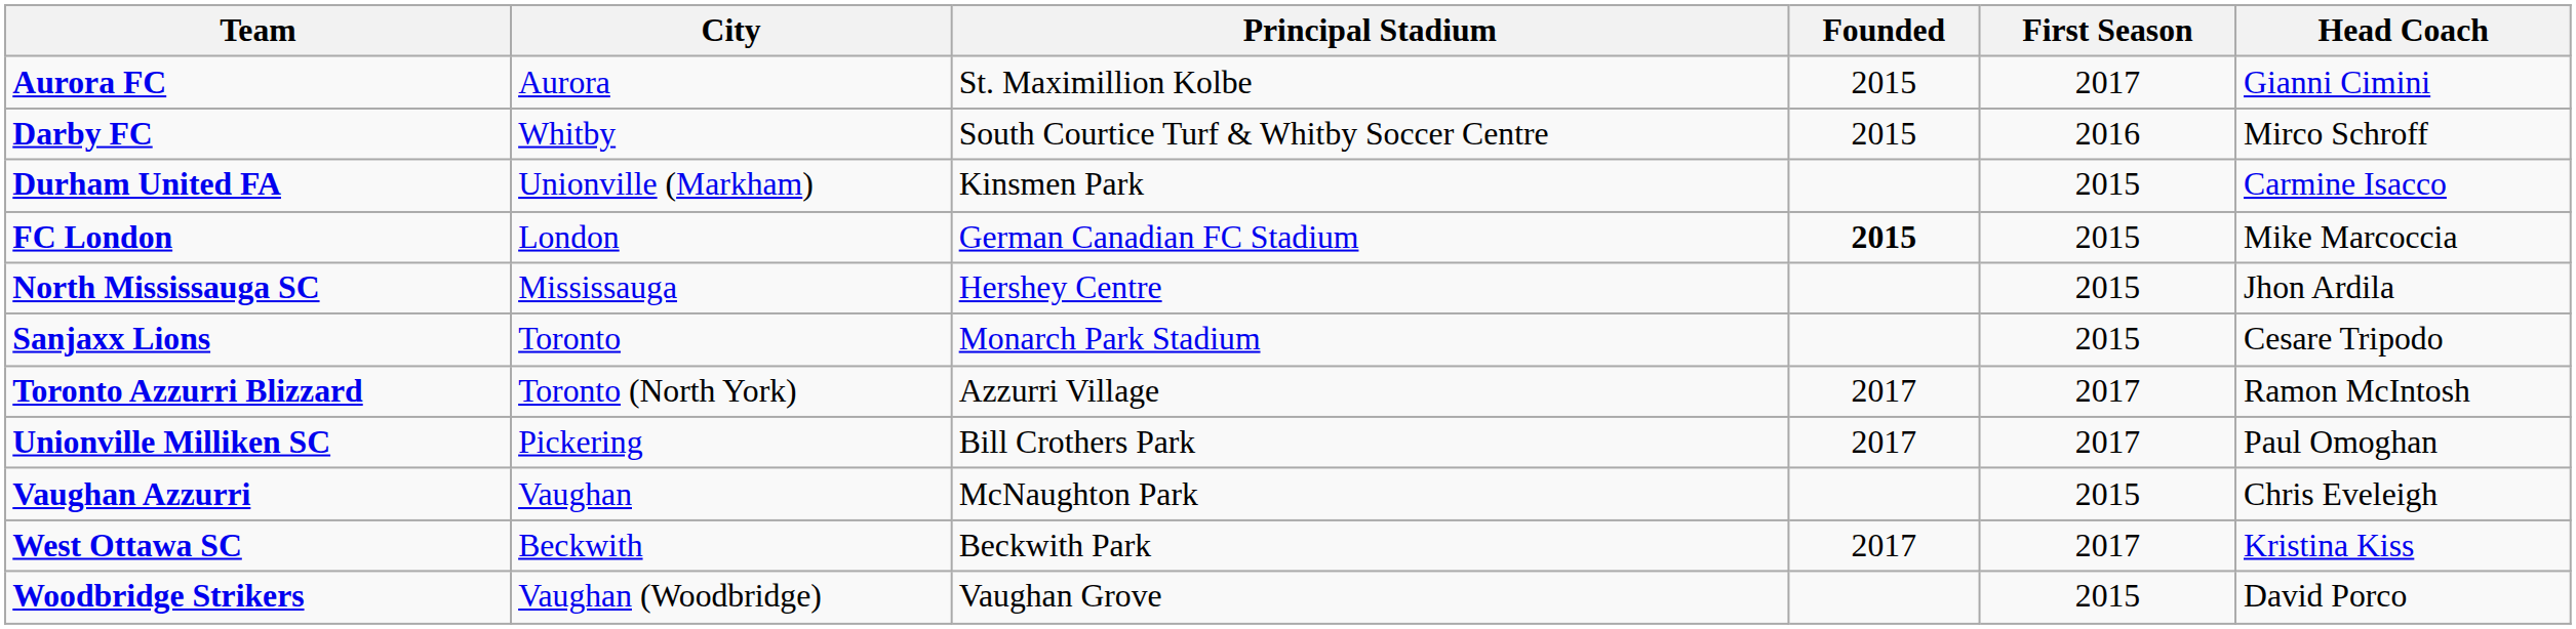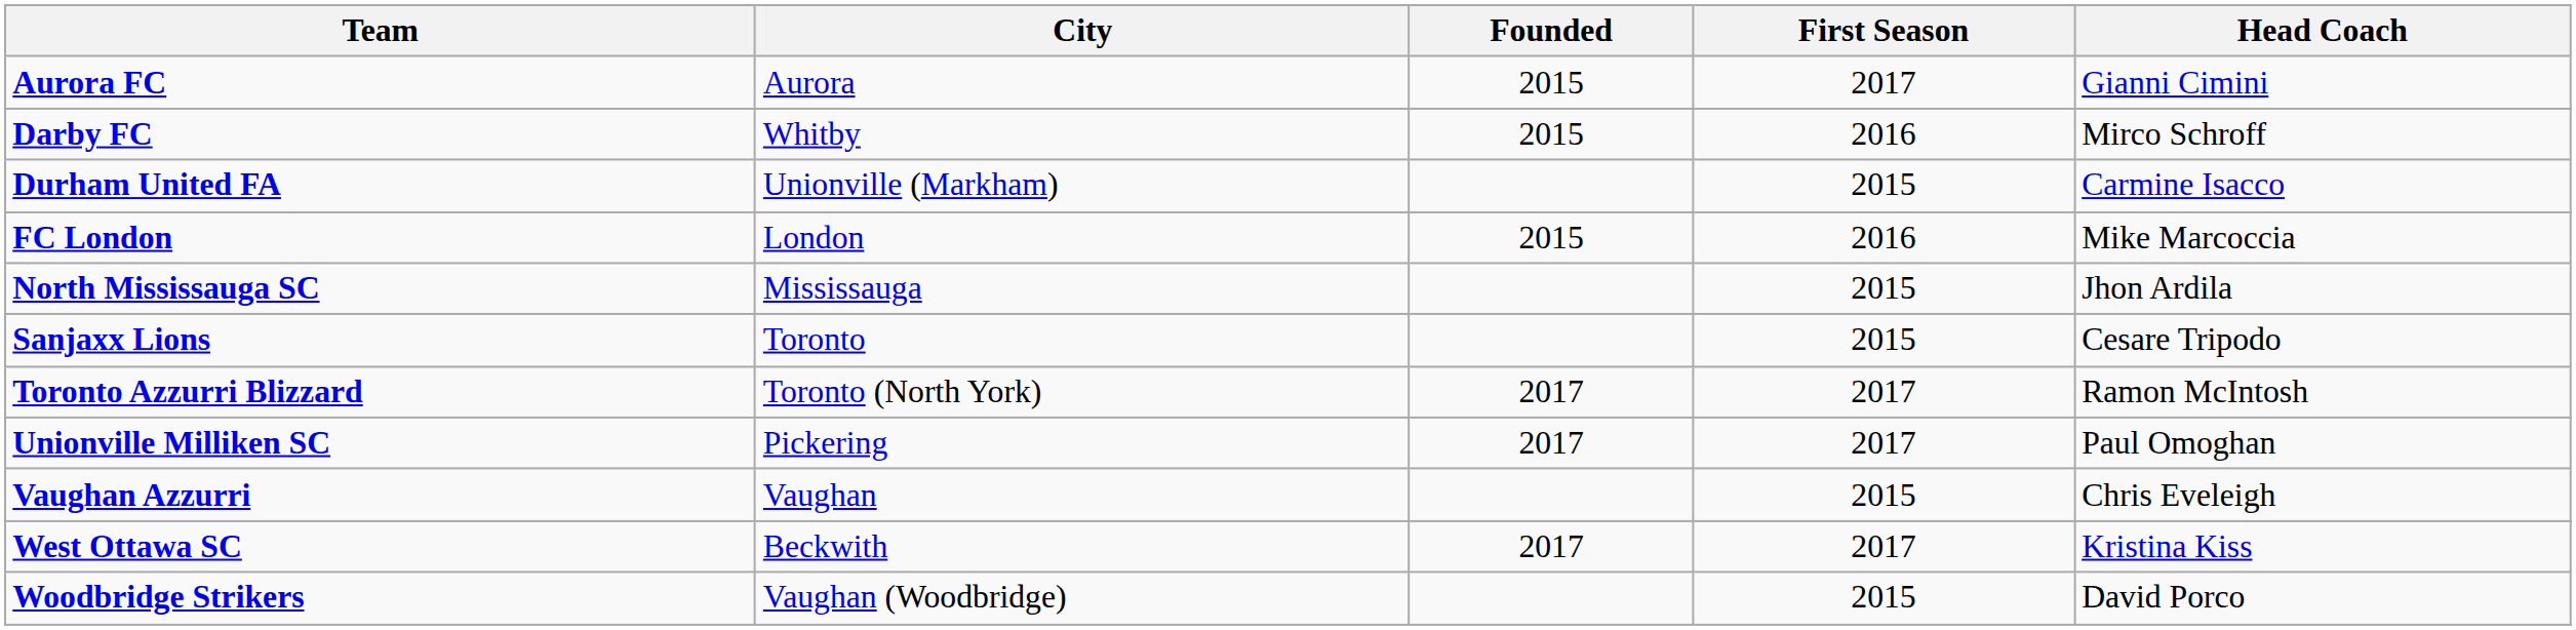 <table class="wikitable" style="text-align:left; width:100%">
 <tr>
 <th style="background:">Team</th>
 <th style="background:">City</th>
-<th style="background:">Principal Stadium</th>
 <th style="background:">Founded</th>
 <th style="background:">First Season</th>
 <th style="background:">Head Coach</th>
 </tr>
 <tr>
 <td><strong><a href='#'>Aurora FC</a></strong></td>
 <td><a href='#'>Aurora</a></td>
-<td>St. Maximillion Kolbe</td>
 <td align=center>2015</td>
 <td align=center>2017</td>
 <td><a href='#'>Gianni Cimini</a></td>
 </tr>
 <tr>
 <td><strong><a href='#'>Darby FC</a></strong></td>
 <td><a href='#'>Whitby</a></td>
-<td>South Courtice Turf & Whitby Soccer Centre</td>
 <td align=center>2015</td>
 <td align=center>2016</td>
 <td>Mirco Schroff</td>
 </tr>
 <tr>
 <td><strong><a href='#'>Durham United FA</a></strong></td>
 <td><a href='#'>Unionville</a> (<a href='#'>Markham</a>)</td>
-<td>Kinsmen Park</td>
 <td align=center></td>
 <td align=center>2015</td>
 <td><a href='#'>Carmine Isacco</a></td>
 </tr>
 <tr>
 <td><strong><a href='#'>FC London</a></strong></td>
 <td><a href='#'>London</a></td>
-<td><a href='#'>German Canadian FC Stadium</a></td>
-<td align=center><strong>2015</strong></td>
 <td align=center>2015</td>
+<td align=center>2016</td>
 <td>Mike Marcoccia</td>
 </tr>
 <tr>
 <td><strong><a href='#'>North Mississauga SC</a></strong></td>
 <td><a href='#'>Mississauga</a></td>
-<td><a href='#'>Hershey Centre</a></td>
 <td align=center></td>
 <td align=center>2015</td>
 <td>Jhon Ardila</td>
 </tr>
 <tr>
 <td><strong><a href='#'>Sanjaxx Lions</a></strong></td>
 <td><a href='#'>Toronto</a></td>
-<td><a href='#'>Monarch Park Stadium</a></td>
 <td align=center></td>
 <td align=center>2015</td>
 <td>Cesare Tripodo</td>
 </tr>
 <tr>
 <td><strong><a href='#'>Toronto Azzurri Blizzard</a></strong></td>
 <td><a href='#'>Toronto</a> (North York)</td>
-<td>Azzurri Village</td>
 <td align=center>2017</td>
 <td align=center>2017</td>
 <td>Ramon McIntosh</td>
 </tr>
 <tr>
 <td><strong><a href='#'>Unionville Milliken SC</a></strong></td>
 <td><a href='#'>Pickering</a></td>
-<td>Bill Crothers Park</td>
 <td align=center>2017</td>
 <td align=center>2017</td>
 <td>Paul Omoghan</td>
 </tr>
 <tr>
 <td><strong><a href='#'>Vaughan Azzurri</a></strong></td>
 <td><a href='#'>Vaughan</a></td>
-<td>McNaughton Park</td>
 <td align=center></td>
 <td align=center>2015</td>
 <td>Chris Eveleigh</td>
 </tr>
 <tr>
 <td><strong><a href='#'>West Ottawa SC</a></strong></td>
 <td><a href='#'>Beckwith</a></td>
-<td>Beckwith Park</td>
 <td align=center>2017</td>
 <td align=center>2017</td>
 <td><a href='#'>Kristina Kiss</a></td>
 </tr>
 <tr>
 <td><strong><a href='#'>Woodbridge Strikers</a></strong></td>
 <td><a href='#'>Vaughan</a> (Woodbridge)</td>
-<td>Vaughan Grove</td>
 <td align=center></td>
 <td align=center>2015</td>
 <td>David Porco</td>
 </tr>
 </table>
